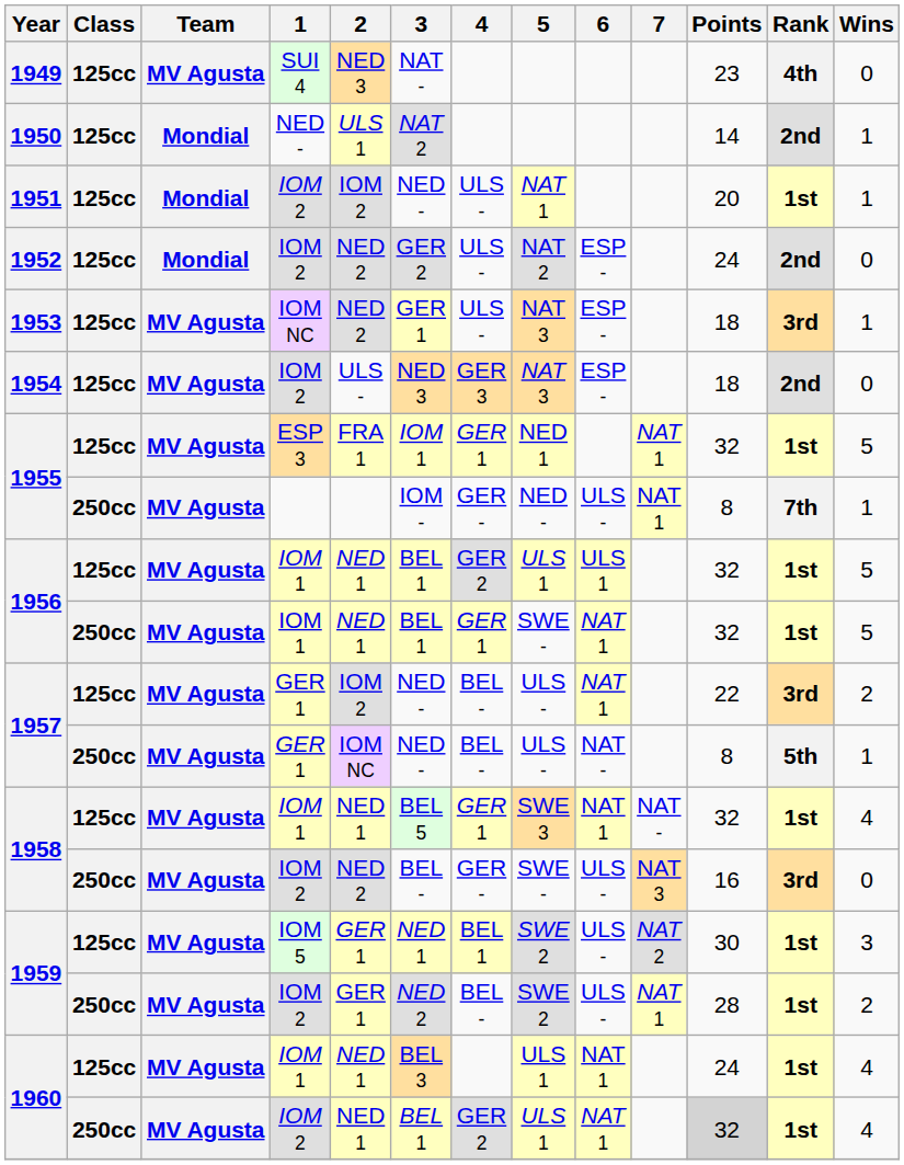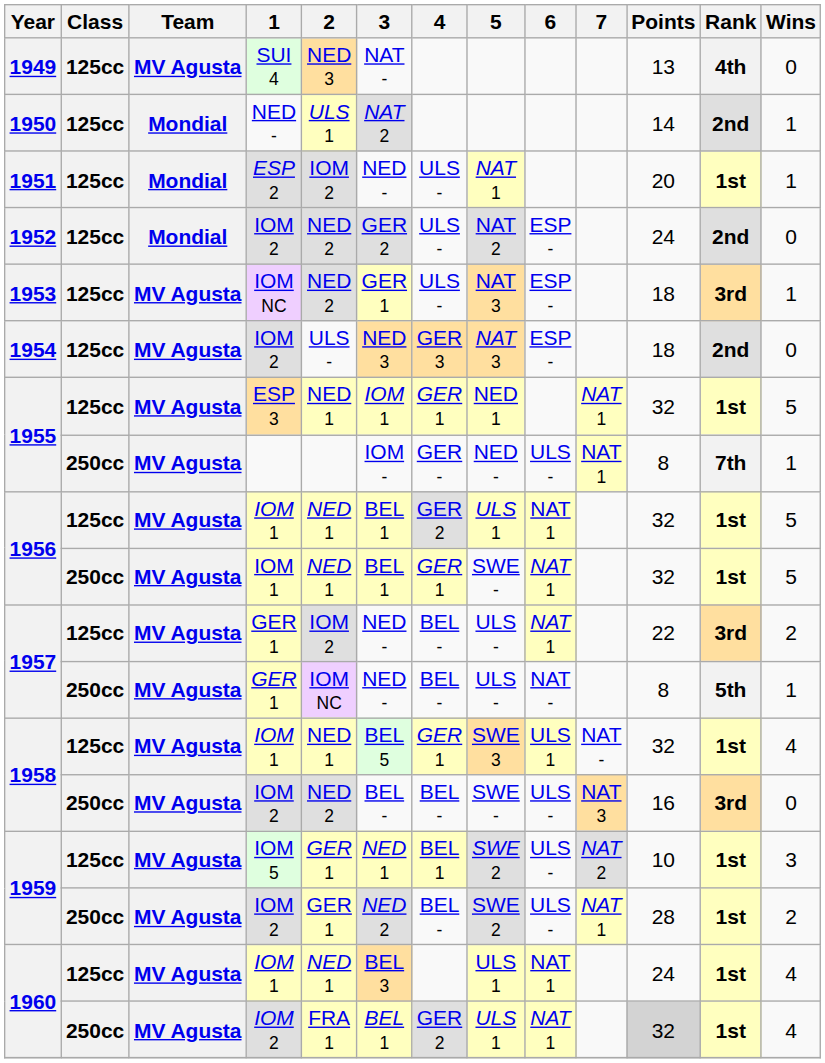 <table class="wikitable" style="text-align:center; font-size:95%">
 <tr>
 <th>Year</th>
 <th>Class</th>
 <th>Team</th>
 <th>1</th>
 <th>2</th>
 <th>3</th>
 <th>4</th>
 <th>5</th>
 <th>6</th>
 <th>7</th>
 <th>Points</th>
 <th>Rank</th>
 <th>Wins</th>
 </tr>
 <tr>
 <th><a href='#'>1949</a></th>
 <th>125cc</th>
 <th><a href='#'>MV Agusta</a></th>
 <td style="background:#DFFFDF;"><a href='#'>SUI</a><br><small>4</small></td>
 <td style="background:#FFDF9F;"><a href='#'>NED</a><br><small>3</small></td>
 <td><a href='#'>NAT</a><br><small>-</small></td>
 <td></td>
 <td></td>
 <td></td>
 <td></td>
-<td>23</td>
+<td>13</td>
 <th>4th</th>
 <td>0</td>
 </tr>
 <tr>
 <th><a href='#'>1950</a></th>
 <th>125cc</th>
 <th><a href='#'>Mondial</a></th>
 <td><a href='#'>NED</a><br><small>-</small></td>
 <td style="background:#FFFFBF;"><em><a href='#'>ULS</a></em><br><small>1</small></td>
 <td style="background:#DFDFDF;"><em><a href='#'>NAT</a></em><br><small>2</small></td>
 <td></td>
 <td></td>
 <td></td>
 <td></td>
 <td>14</td>
 <td style="background:#dfdfdf;"><strong>2nd</strong></td>
 <td>1</td>
 </tr>
 <tr>
 <th><a href='#'>1951</a></th>
 <th>125cc</th>
 <th><a href='#'>Mondial</a></th>
-<td style="background:#DFDFDF;"><em><a href='#'>IOM</a></em><br><small>2</small></td>
+<td style="background:#DFDFDF;"><em><a href='#'>ESP</a></em><br><small>2</small></td>
 <td style="background:#DFDFDF;"><a href='#'>IOM</a><br><small>2</small></td>
 <td><a href='#'>NED</a><br><small>-</small></td>
 <td><a href='#'>ULS</a><br><small>-</small></td>
 <td style="background:#FFFFBF;"><em><a href='#'>NAT</a></em><br><small>1</small></td>
 <td></td>
 <td></td>
 <td>20</td>
 <td style="background:#ffffbf;"><strong>1st</strong></td>
 <td>1</td>
 </tr>
 <tr>
 <th><a href='#'>1952</a></th>
 <th>125cc</th>
 <th><a href='#'>Mondial</a></th>
 <td style="background:#DFDFDF;"><a href='#'>IOM</a><br><small>2</small></td>
 <td style="background:#DFDFDF;"><a href='#'>NED</a><br><small>2</small></td>
 <td style="background:#DFDFDF;"><a href='#'>GER</a><br><small>2</small></td>
 <td><a href='#'>ULS</a><br><small>-</small></td>
 <td style="background:#DFDFDF;"><a href='#'>NAT</a><br><small>2</small></td>
 <td><a href='#'>ESP</a><br><small>-</small></td>
 <td></td>
 <td>24</td>
 <td style="background:#dfdfdf;"><strong>2nd</strong></td>
 <td>0</td>
 </tr>
 <tr>
 <th><a href='#'>1953</a></th>
 <th>125cc</th>
 <th><a href='#'>MV Agusta</a></th>
 <td style="background:#EFCFFF;"><a href='#'>IOM</a><br><small>NC</small></td>
 <td style="background:#DFDFDF;"><a href='#'>NED</a><br><small>2</small></td>
 <td style="background:#FFFFBF;"><a href='#'>GER</a><br><small>1</small></td>
 <td><a href='#'>ULS</a><br><small>-</small></td>
 <td style="background:#FFDF9F;"><a href='#'>NAT</a><br><small>3</small></td>
 <td><a href='#'>ESP</a><br><small>-</small></td>
 <td></td>
 <td>18</td>
 <td style="background:#ffdf9f;"><strong>3rd</strong></td>
 <td>1</td>
 </tr>
 <tr>
 <th><a href='#'>1954</a></th>
 <th>125cc</th>
 <th><a href='#'>MV Agusta</a></th>
 <td style="background:#DFDFDF;"><a href='#'>IOM</a><br><small>2</small></td>
 <td><a href='#'>ULS</a><br><small>-</small></td>
 <td style="background:#FFDF9F;"><a href='#'>NED</a><br><small>3</small></td>
 <td style="background:#FFDF9F;"><a href='#'>GER</a><br><small>3</small></td>
 <td style="background:#FFDF9F;"><em><a href='#'>NAT</a></em><br><small>3</small></td>
 <td><a href='#'>ESP</a><br><small>-</small></td>
 <td></td>
 <td>18</td>
 <td style="background:#dfdfdf;"><strong>2nd</strong></td>
 <td>0</td>
 </tr>
 <tr>
 <th rowspan=2><a href='#'>1955</a></th>
 <th>125cc</th>
 <th><a href='#'>MV Agusta</a></th>
 <td style="background:#FFDF9F;"><a href='#'>ESP</a><br><small>3</small></td>
-<td style="background:#FFFFBF;"><a href='#'>FRA</a><br><small>1</small></td>
+<td style="background:#FFFFBF;"><a href='#'>NED</a><br><small>1</small></td>
 <td style="background:#FFFFBF;"><em><a href='#'>IOM</a></em><br><small>1</small></td>
 <td style="background:#FFFFBF;"><em><a href='#'>GER</a></em><br><small>1</small></td>
 <td style="background:#FFFFBF;"><a href='#'>NED</a><br><small>1</small></td>
 <td></td>
 <td style="background:#FFFFBF;"><em><a href='#'>NAT</a></em><br><small>1</small></td>
 <td>32</td>
 <td style="background:#ffffbf;"><strong>1st</strong></td>
 <td>5</td>
 </tr>
 <tr>
 <th>250cc</th>
 <th><a href='#'>MV Agusta</a></th>
 <td></td>
 <td></td>
 <td><a href='#'>IOM</a><br><small>-</small></td>
 <td><a href='#'>GER</a><br><small>-</small></td>
 <td><a href='#'>NED</a><br><small>-</small></td>
 <td><a href='#'>ULS</a><br><small>-</small></td>
 <td style="background:#FFFFBF;"><a href='#'>NAT</a><br><small>1</small></td>
 <td>8</td>
 <th>7th</th>
 <td>1</td>
 </tr>
 <tr>
 <th rowspan=2><a href='#'>1956</a></th>
 <th>125cc</th>
 <th><a href='#'>MV Agusta</a></th>
 <td style="background:#FFFFBF;"><em><a href='#'>IOM</a></em><br><small>1</small></td>
 <td style="background:#FFFFBF;"><em><a href='#'>NED</a></em><br><small>1</small></td>
 <td style="background:#FFFFBF;"><a href='#'>BEL</a><br><small>1</small></td>
 <td style="background:#DFDFDF;"><a href='#'>GER</a><br><small>2</small></td>
 <td style="background:#FFFFBF;"><em><a href='#'>ULS</a></em><br><small>1</small></td>
-<td style="background:#FFFFBF;"><a href='#'>ULS</a><br><small>1</small></td>
+<td style="background:#FFFFBF;"><a href='#'>NAT</a><br><small>1</small></td>
 <td></td>
 <td>32</td>
 <td style="background:#ffffbf;"><strong>1st</strong></td>
 <td>5</td>
 </tr>
 <tr>
 <th>250cc</th>
 <th><a href='#'>MV Agusta</a></th>
 <td style="background:#FFFFBF;"><a href='#'>IOM</a><br><small>1</small></td>
 <td style="background:#FFFFBF;"><em><a href='#'>NED</a></em><br><small>1</small></td>
 <td style="background:#FFFFBF;"><a href='#'>BEL</a><br><small>1</small></td>
 <td style="background:#FFFFBF;"><em><a href='#'>GER</a></em><br><small>1</small></td>
 <td><a href='#'>SWE</a><br><small>-</small></td>
 <td style="background:#FFFFBF;"><em><a href='#'>NAT</a></em><br><small>1</small></td>
 <td></td>
 <td>32</td>
 <td style="background:#ffffbf;"><strong>1st</strong></td>
 <td>5</td>
 </tr>
 <tr>
 <th rowspan=2><a href='#'>1957</a></th>
 <th>125cc</th>
 <th><a href='#'>MV Agusta</a></th>
 <td style="background:#FFFFBF;"><a href='#'>GER</a><br><small>1</small></td>
 <td style="background:#DFDFDF;"><a href='#'>IOM</a><br><small>2</small></td>
 <td><a href='#'>NED</a><br><small>-</small></td>
 <td><a href='#'>BEL</a><br><small>-</small></td>
 <td><a href='#'>ULS</a><br><small>-</small></td>
 <td style="background:#FFFFBF;"><em><a href='#'>NAT</a></em><br><small>1</small></td>
 <td></td>
 <td>22</td>
 <td style="background:#ffdf9f;"><strong>3rd</strong></td>
 <td>2</td>
 </tr>
 <tr>
 <th>250cc</th>
 <th><a href='#'>MV Agusta</a></th>
 <td style="background:#FFFFBF;"><em><a href='#'>GER</a></em><br><small>1</small></td>
 <td style="background:#EFCFFF;"><a href='#'>IOM</a><br><small>NC</small></td>
 <td><a href='#'>NED</a><br><small>-</small></td>
 <td><a href='#'>BEL</a><br><small>-</small></td>
 <td><a href='#'>ULS</a><br><small>-</small></td>
 <td><a href='#'>NAT</a><br><small>-</small></td>
 <td></td>
 <td>8</td>
 <th>5th</th>
 <td>1</td>
 </tr>
 <tr>
 <th rowspan=2><a href='#'>1958</a></th>
 <th>125cc</th>
 <th><a href='#'>MV Agusta</a></th>
 <td style="background:#FFFFBF;"><em><a href='#'>IOM</a></em><br><small>1</small></td>
 <td style="background:#FFFFBF;"><a href='#'>NED</a><br><small>1</small></td>
 <td style="background:#DFFFDF;"><a href='#'>BEL</a><br><small>5</small></td>
 <td style="background:#FFFFBF;"><em><a href='#'>GER</a></em><br><small>1</small></td>
 <td style="background:#FFDF9F;"><a href='#'>SWE</a><br><small>3</small></td>
-<td style="background:#FFFFBF;"><a href='#'>NAT</a><br><small>1</small></td>
+<td style="background:#FFFFBF;"><a href='#'>ULS</a><br><small>1</small></td>
 <td><a href='#'>NAT</a><br><small>-</small></td>
 <td>32</td>
 <td style="background:#ffffbf;"><strong>1st</strong></td>
 <td>4</td>
 </tr>
 <tr>
 <th>250cc</th>
 <th><a href='#'>MV Agusta</a></th>
 <td style="background:#DFDFDF;"><a href='#'>IOM</a><br><small>2</small></td>
 <td style="background:#DFDFDF;"><a href='#'>NED</a><br><small>2</small></td>
 <td><a href='#'>BEL</a><br><small>-</small></td>
-<td><a href='#'>GER</a><br><small>-</small></td>
+<td><a href='#'>BEL</a><br><small>-</small></td>
 <td><a href='#'>SWE</a><br><small>-</small></td>
 <td><a href='#'>ULS</a><br><small>-</small></td>
 <td style="background:#FFDF9F;"><a href='#'>NAT</a><br><small>3</small></td>
 <td>16</td>
 <td style="background:#ffdf9f;"><strong>3rd</strong></td>
 <td>0</td>
 </tr>
 <tr>
 <th rowspan=2><a href='#'>1959</a></th>
 <th>125cc</th>
 <th><a href='#'>MV Agusta</a></th>
 <td style="background:#DFFFDF;"><a href='#'>IOM</a><br><small>5</small></td>
 <td style="background:#FFFFBF;"><em><a href='#'>GER</a></em><br><small>1</small></td>
 <td style="background:#FFFFBF;"><em><a href='#'>NED</a></em><br><small>1</small></td>
 <td style="background:#FFFFBF;"><a href='#'>BEL</a><br><small>1</small></td>
 <td style="background:#DFDFDF;"><em><a href='#'>SWE</a></em><br><small>2</small></td>
 <td><a href='#'>ULS</a><br><small>-</small></td>
 <td style="background:#DFDFDF;"><em><a href='#'>NAT</a></em><br><small>2</small></td>
-<td>30</td>
+<td>10</td>
 <td style="background:#ffffbf;"><strong>1st</strong></td>
 <td>3</td>
 </tr>
 <tr>
 <th>250cc</th>
 <th><a href='#'>MV Agusta</a></th>
 <td style="background:#DFDFDF;"><a href='#'>IOM</a><br><small>2</small></td>
 <td style="background:#FFFFBF;"><a href='#'>GER</a><br><small>1</small></td>
 <td style="background:#DFDFDF;"><em><a href='#'>NED</a></em><br><small>2</small></td>
 <td><a href='#'>BEL</a><br><small>-</small></td>
 <td style="background:#DFDFDF;"><a href='#'>SWE</a><br><small>2</small></td>
 <td><a href='#'>ULS</a><br><small>-</small></td>
 <td style="background:#FFFFBF;"><em><a href='#'>NAT</a></em><br><small>1</small></td>
 <td>28</td>
 <td style="background:#ffffbf;"><strong>1st</strong></td>
 <td>2</td>
 </tr>
 <tr>
 <th rowspan=2><a href='#'>1960</a></th>
 <th>125cc</th>
 <th><a href='#'>MV Agusta</a></th>
 <td style="background:#FFFFBF;"><em><a href='#'>IOM</a></em><br><small>1</small></td>
 <td style="background:#FFFFBF;"><em><a href='#'>NED</a></em><br><small>1</small></td>
 <td style="background:#FFDF9F;"><a href='#'>BEL</a><br><small>3</small></td>
 <td></td>
 <td style="background:#FFFFBF;"><a href='#'>ULS</a><br><small>1</small></td>
 <td style="background:#FFFFBF;"><a href='#'>NAT</a><br><small>1</small></td>
 <td></td>
 <td>24</td>
 <td style="background:#ffffbf;"><strong>1st</strong></td>
 <td>4</td>
 </tr>
 <tr>
 <th>250cc</th>
 <th><a href='#'>MV Agusta</a></th>
 <td style="background:#DFDFDF;"><em><a href='#'>IOM</a></em><br><small>2</small></td>
-<td style="background:#FFFFBF;"><a href='#'>NED</a><br><small>1</small></td>
+<td style="background:#FFFFBF;"><a href='#'>FRA</a><br><small>1</small></td>
 <td style="background:#FFFFBF;"><em><a href='#'>BEL</a></em><br><small>1</small></td>
 <td style="background:#DFDFDF;"><a href='#'>GER</a><br><small>2</small></td>
 <td style="background:#FFFFBF;"><em><a href='#'>ULS</a></em><br><small>1</small></td>
 <td style="background:#FFFFBF;"><em><a href='#'>NAT</a></em><br><small>1</small></td>
 <td></td>
 <td style="background: lightgrey;">32</td>
 <td style="background:#ffffbf;"><strong>1st</strong></td>
 <td>4</td>
 </tr>
 <tr>
 </tr>
 </table>
